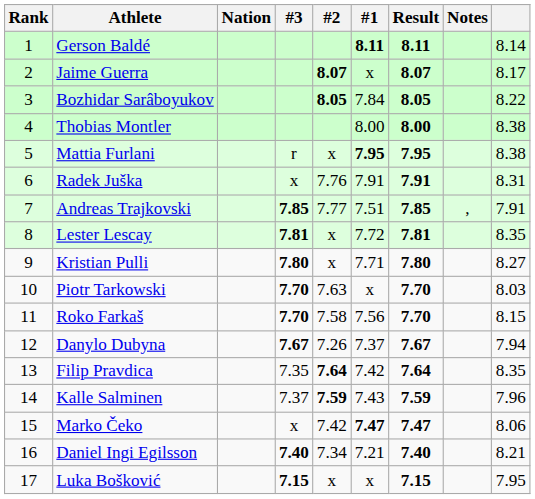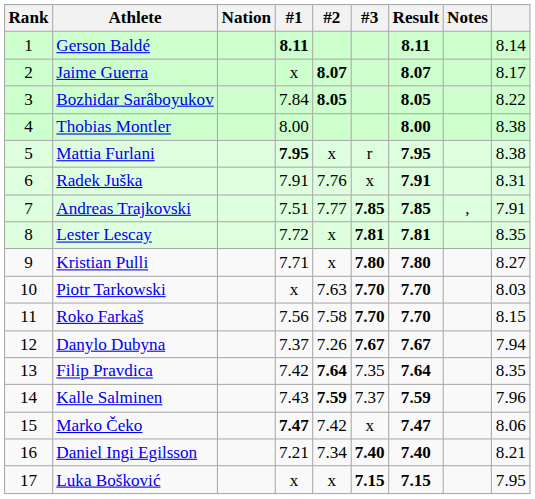 <table class="wikitable sortable" style="text-align:center">
 <tr>
 <th scope="col">Rank</th>
 <th scope="col">Athlete</th>
 <th scope="col">Nation</th>
+<th>#1</th>
+<th>#2</th>
 <th>#3</th>
-<th>#2</th>
-<th>#1</th>
 <th scope="col">Result</th>
 <th scope="col">Notes</th>
 <th scope="col"></th>
 </tr>
 <tr bgcolor="ccffcc">
 <td>1</td>
 <td align="left"><a href='#'>Gerson Baldé</a></td>
 <td align="left"></td>
+<td><strong>8.11</strong></td>
 <td></td>
 <td></td>
-<td><strong>8.11</strong></td>
 <td><strong>8.11</strong></td>
 <td></td>
 <td>8.14</td>
 </tr>
 <tr bgcolor="ccffcc">
 <td>2</td>
 <td align="left"><a href='#'>Jaime Guerra</a></td>
 <td align="left"></td>
+<td>x</td>
+<td><strong>8.07</strong></td>
 <td></td>
-<td><strong>8.07</strong></td>
-<td>x</td>
 <td><strong>8.07</strong></td>
 <td></td>
 <td>8.17</td>
 </tr>
 <tr bgcolor="ccffcc">
 <td>3</td>
 <td align="left"><a href='#'>Bozhidar Sarâboyukov</a></td>
 <td align="left"></td>
+<td>7.84</td>
+<td><strong>8.05</strong></td>
 <td></td>
-<td><strong>8.05</strong></td>
-<td>7.84</td>
 <td><strong>8.05</strong></td>
 <td></td>
 <td>8.22</td>
 </tr>
 <tr bgcolor="ccffcc">
 <td>4</td>
 <td align="left"><a href='#'>Thobias Montler</a></td>
 <td align="left"></td>
+<td>8.00</td>
 <td></td>
 <td></td>
-<td>8.00</td>
 <td><strong>8.00</strong></td>
 <td></td>
 <td>8.38</td>
 </tr>
 <tr bgcolor="ddffdd">
 <td>5</td>
 <td align="left"><a href='#'>Mattia Furlani</a></td>
 <td align="left"></td>
+<td><strong>7.95</strong></td>
+<td>x</td>
 <td>r</td>
-<td>x</td>
-<td><strong>7.95</strong></td>
 <td><strong>7.95</strong></td>
 <td></td>
 <td>8.38</td>
 </tr>
 <tr bgcolor="ddffdd">
 <td>6</td>
 <td align="left"><a href='#'>Radek Juška</a></td>
 <td align="left"></td>
+<td>7.91</td>
+<td>7.76</td>
 <td>x</td>
-<td>7.76</td>
-<td>7.91</td>
 <td><strong>7.91</strong></td>
 <td></td>
 <td>8.31</td>
 </tr>
 <tr bgcolor="ddffdd">
 <td>7</td>
 <td align="left"><a href='#'>Andreas Trajkovski</a></td>
 <td align="left"></td>
+<td>7.51</td>
+<td>7.77</td>
 <td><strong>7.85</strong></td>
-<td>7.77</td>
-<td>7.51</td>
 <td><strong>7.85</strong></td>
 <td>, </td>
 <td>7.91</td>
 </tr>
 <tr bgcolor="ddffdd">
 <td>8</td>
 <td align="left"><a href='#'>Lester Lescay</a></td>
 <td align="left"></td>
+<td>7.72</td>
+<td>x</td>
 <td><strong>7.81</strong></td>
-<td>x</td>
-<td>7.72</td>
 <td><strong>7.81</strong></td>
 <td></td>
 <td>8.35</td>
 </tr>
 <tr>
 <td>9</td>
 <td align="left"><a href='#'>Kristian Pulli</a></td>
 <td align="left"></td>
+<td>7.71</td>
+<td>x</td>
 <td><strong>7.80</strong></td>
-<td>x</td>
-<td>7.71</td>
 <td><strong>7.80</strong></td>
 <td></td>
 <td>8.27</td>
 </tr>
 <tr>
 <td>10</td>
 <td align="left"><a href='#'>Piotr Tarkowski</a></td>
 <td align="left"></td>
+<td>x</td>
+<td>7.63</td>
 <td><strong>7.70</strong></td>
-<td>7.63</td>
-<td>x</td>
 <td><strong>7.70</strong></td>
 <td></td>
 <td>8.03</td>
 </tr>
 <tr>
 <td>11</td>
 <td align="left"><a href='#'>Roko Farkaš</a></td>
 <td align="left"></td>
+<td>7.56</td>
+<td>7.58</td>
 <td><strong>7.70</strong></td>
-<td>7.58</td>
-<td>7.56</td>
 <td><strong>7.70</strong></td>
 <td></td>
 <td>8.15</td>
 </tr>
 <tr>
 <td>12</td>
 <td align="left"><a href='#'>Danylo Dubyna</a></td>
 <td align="left"></td>
+<td>7.37</td>
+<td>7.26</td>
 <td><strong>7.67</strong></td>
-<td>7.26</td>
-<td>7.37</td>
 <td><strong>7.67</strong></td>
 <td></td>
 <td>7.94</td>
 </tr>
 <tr>
 <td>13</td>
 <td align="left"><a href='#'>Filip Pravdica</a></td>
 <td align="left"></td>
+<td>7.42</td>
+<td><strong>7.64</strong></td>
 <td>7.35</td>
-<td><strong>7.64</strong></td>
-<td>7.42</td>
 <td><strong>7.64</strong></td>
 <td></td>
 <td>8.35</td>
 </tr>
 <tr>
 <td>14</td>
 <td align="left"><a href='#'>Kalle Salminen</a></td>
 <td align="left"></td>
+<td>7.43</td>
+<td><strong>7.59</strong></td>
 <td>7.37</td>
-<td><strong>7.59</strong></td>
-<td>7.43</td>
 <td><strong>7.59</strong></td>
 <td></td>
 <td>7.96</td>
 </tr>
 <tr>
 <td>15</td>
 <td align="left"><a href='#'>Marko Čeko</a></td>
 <td align="left"></td>
+<td><strong>7.47</strong></td>
+<td>7.42</td>
 <td>x</td>
-<td>7.42</td>
-<td><strong>7.47</strong></td>
 <td><strong>7.47</strong></td>
 <td></td>
 <td>8.06</td>
 </tr>
 <tr>
 <td>16</td>
 <td align="left"><a href='#'>Daniel Ingi Egilsson</a></td>
 <td align="left"></td>
+<td>7.21</td>
+<td>7.34</td>
 <td><strong>7.40</strong></td>
-<td>7.34</td>
-<td>7.21</td>
 <td><strong>7.40</strong></td>
 <td></td>
 <td>8.21</td>
 </tr>
 <tr>
 <td>17</td>
 <td align="left"><a href='#'>Luka Bošković</a></td>
 <td align="left"></td>
-<td><strong>7.15</strong></td>
 <td>x</td>
 <td>x</td>
+<td><strong>7.15</strong></td>
 <td><strong>7.15</strong></td>
 <td></td>
 <td>7.95</td>
 </tr>
 </table>
